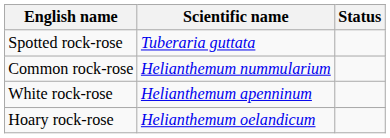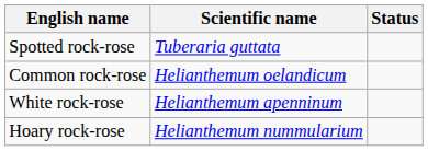 <table class="wikitable" |>
 <tr>
 <th>English name</th>
 <th>Scientific name</th>
 <th>Status</th>
 </tr>
 <tr>
 <td>Spotted rock-rose</td>
 <td><em><a href='#'>Tuberaria guttata</a></em></td>
 <td></td>
 </tr>
 <tr>
 <td>Common rock-rose</td>
-<td><em><a href='#'>Helianthemum nummularium</a></em></td>
+<td><em><a href='#'>Helianthemum oelandicum</a></em></td>
 <td></td>
 </tr>
 <tr>
 <td>White rock-rose</td>
 <td><em><a href='#'>Helianthemum apenninum</a></em></td>
 <td></td>
 </tr>
 <tr>
 <td>Hoary rock-rose</td>
-<td><em><a href='#'>Helianthemum oelandicum</a></em></td>
+<td><em><a href='#'>Helianthemum nummularium</a></em></td>
 <td></td>
 </tr>
 </table>
